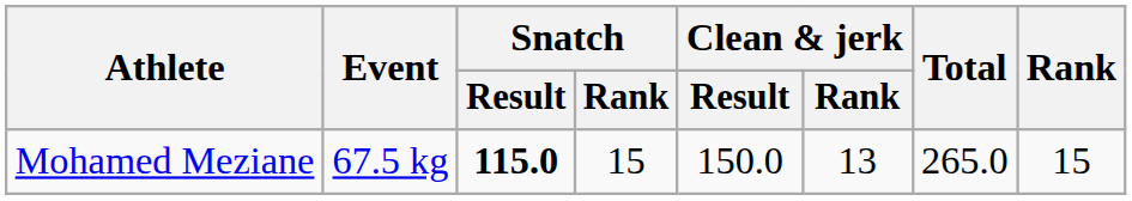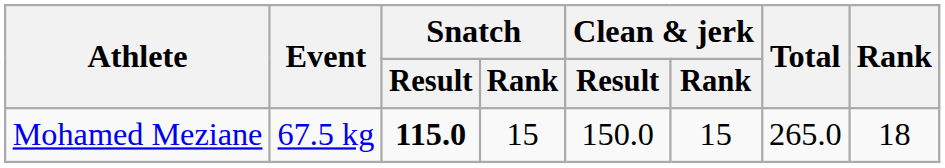 <table class="wikitable" style="font-size:90%">
 <tr>
 <th rowspan="2">Athlete</th>
 <th rowspan="2">Event</th>
 <th colspan="2">Snatch</th>
 <th colspan="2">Clean & jerk</th>
 <th rowspan="2">Total</th>
 <th rowspan="2">Rank</th>
 </tr>
 <tr style="font-size:95%">
 <th>Result</th>
 <th>Rank</th>
 <th>Result</th>
 <th>Rank</th>
 </tr>
 <tr align=center>
 <td align=left><a href='#'>Mohamed Meziane</a></td>
 <td align=left><a href='#'>67.5 kg</a></td>
 <td><strong>115.0</strong></td>
 <td>15</td>
 <td>150.0</td>
-<td>13</td>
+<td>15</td>
 <td>265.0</td>
-<td>15</td>
+<td>18</td>
 </tr>
 </table>
